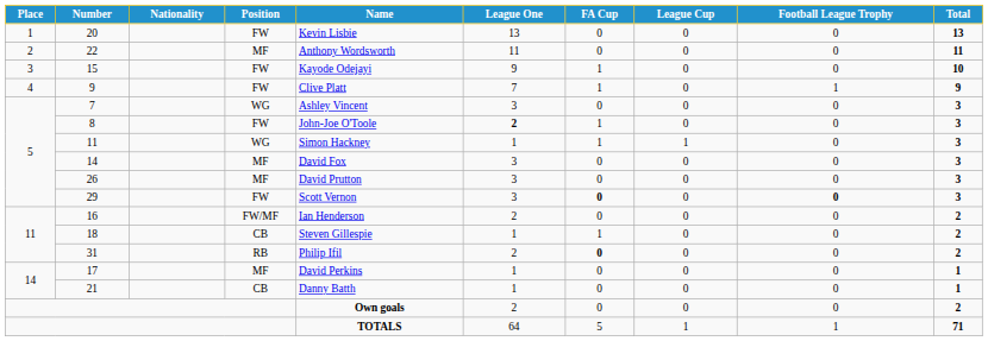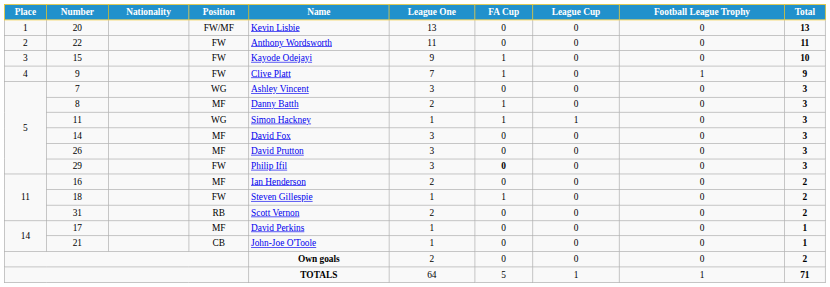 <table class="wikitable" style="text-align:center; font-size:90%; width:100%;">
 <tr>
 <th style="background:#2191CC; color:white; border:1px solid #F7C408; text-align:center;">Place</th>
 <th style="background:#2191CC; color:white; border:1px solid #F7C408; text-align:center;">Number</th>
 <th style="background:#2191CC; color:white; border:1px solid #F7C408; text-align:center;">Nationality</th>
 <th style="background:#2191CC; color:white; border:1px solid #F7C408; text-align:center;">Position</th>
 <th style="background:#2191CC; color:white; border:1px solid #F7C408; text-align:center;">Name</th>
 <th style="background:#2191CC; color:white; border:1px solid #F7C408; text-align:center;">League One</th>
 <th style="background:#2191CC; color:white; border:1px solid #F7C408; text-align:center;">FA Cup</th>
 <th style="background:#2191CC; color:white; border:1px solid #F7C408; text-align:center;">League Cup</th>
 <th style="background:#2191CC; color:white; border:1px solid #F7C408; text-align:center;">Football League Trophy</th>
 <th style="background:#2191CC; color:white; border:1px solid #F7C408; text-align:center;">Total</th>
 </tr>
 <tr>
 <td>1</td>
 <td>20</td>
 <td></td>
-<td>FW</td>
+<td>FW/MF</td>
 <td align="left"><a href='#'>Kevin Lisbie</a></td>
 <td>13</td>
 <td>0</td>
 <td>0</td>
 <td>0</td>
 <td><strong>13</strong></td>
 </tr>
 <tr>
 <td>2</td>
 <td>22</td>
 <td></td>
-<td>MF</td>
+<td>FW</td>
 <td align="left"><a href='#'>Anthony Wordsworth</a></td>
 <td>11</td>
 <td>0</td>
 <td>0</td>
 <td>0</td>
 <td><strong>11</strong></td>
 </tr>
 <tr>
 <td>3</td>
 <td>15</td>
 <td></td>
 <td>FW</td>
 <td align="left"><a href='#'>Kayode Odejayi</a></td>
 <td>9</td>
 <td>1</td>
 <td>0</td>
 <td>0</td>
 <td><strong>10</strong></td>
 </tr>
 <tr>
 <td>4</td>
 <td>9</td>
 <td></td>
 <td>FW</td>
 <td align="left"><a href='#'>Clive Platt</a></td>
 <td>7</td>
 <td>1</td>
 <td>0</td>
 <td>1</td>
 <td><strong>9</strong></td>
 </tr>
 <tr>
 <td rowspan=6>5</td>
 <td>7</td>
 <td></td>
 <td>WG</td>
 <td align="left"><a href='#'>Ashley Vincent</a></td>
 <td>3</td>
 <td>0</td>
 <td>0</td>
 <td>0</td>
 <td><strong>3</strong></td>
 </tr>
 <tr>
 <td>8</td>
 <td></td>
-<td>FW</td>
-<td align="left"><a href='#'>John-Joe O'Toole</a></td>
-<td><strong>2</strong></td>
+<td>MF</td>
+<td align="left"><a href='#'>Danny Batth</a></td>
+<td>2</td>
 <td>1</td>
 <td>0</td>
 <td>0</td>
 <td><strong>3</strong></td>
 </tr>
 <tr>
 <td>11</td>
 <td></td>
 <td>WG</td>
 <td align="left"><a href='#'>Simon Hackney</a></td>
 <td>1</td>
 <td>1</td>
 <td>1</td>
 <td>0</td>
 <td><strong>3</strong></td>
 </tr>
 <tr>
 <td>14</td>
 <td></td>
 <td>MF</td>
 <td align="left"><a href='#'>David Fox</a></td>
 <td>3</td>
 <td>0</td>
 <td>0</td>
 <td>0</td>
 <td><strong>3</strong></td>
 </tr>
 <tr>
 <td>26</td>
 <td></td>
 <td>MF</td>
 <td align="left"><a href='#'>David Prutton</a></td>
 <td>3</td>
 <td>0</td>
 <td>0</td>
 <td>0</td>
 <td><strong>3</strong></td>
 </tr>
 <tr>
 <td>29</td>
 <td></td>
 <td>FW</td>
-<td align="left"><a href='#'>Scott Vernon</a></td>
+<td align="left"><a href='#'>Philip Ifil</a></td>
 <td>3</td>
 <td><strong>0</strong></td>
 <td>0</td>
-<td><strong>0</strong></td>
+<td>0</td>
 <td><strong>3</strong></td>
 </tr>
 <tr>
 <td rowspan=3>11</td>
 <td>16</td>
 <td></td>
-<td>FW/MF</td>
+<td>MF</td>
 <td align="left"><a href='#'>Ian Henderson</a></td>
 <td>2</td>
 <td>0</td>
 <td>0</td>
 <td>0</td>
 <td><strong>2</strong></td>
 </tr>
 <tr>
 <td>18</td>
 <td></td>
-<td>CB</td>
+<td>FW</td>
 <td align="left"><a href='#'>Steven Gillespie</a></td>
 <td>1</td>
 <td>1</td>
 <td>0</td>
 <td>0</td>
 <td><strong>2</strong></td>
 </tr>
 <tr>
 <td>31</td>
 <td></td>
 <td>RB</td>
-<td align="left"><a href='#'>Philip Ifil</a></td>
+<td align="left"><a href='#'>Scott Vernon</a></td>
 <td>2</td>
-<td><strong>0</strong></td>
+<td>0</td>
 <td>0</td>
 <td>0</td>
 <td><strong>2</strong></td>
 </tr>
 <tr>
 <td rowspan=2>14</td>
 <td>17</td>
 <td></td>
 <td>MF</td>
 <td align="left"><a href='#'>David Perkins</a></td>
 <td>1</td>
 <td>0</td>
 <td>0</td>
 <td>0</td>
 <td><strong>1</strong></td>
 </tr>
 <tr>
 <td>21</td>
 <td></td>
 <td>CB</td>
-<td align="left"><a href='#'>Danny Batth</a></td>
+<td align="left"><a href='#'>John-Joe O'Toole</a></td>
 <td>1</td>
 <td>0</td>
 <td>0</td>
 <td>0</td>
 <td><strong>1</strong></td>
 </tr>
 <tr>
 <td colspan="4"></td>
 <td><strong>Own goals</strong></td>
 <td>2</td>
 <td>0</td>
 <td>0</td>
 <td>0</td>
 <td><strong>2</strong></td>
 </tr>
 <tr>
 <td colspan="4"></td>
 <td><strong>TOTALS</strong></td>
 <td>64</td>
 <td>5</td>
 <td>1</td>
 <td>1</td>
 <td><strong>71</strong></td>
 </tr>
 </table>
